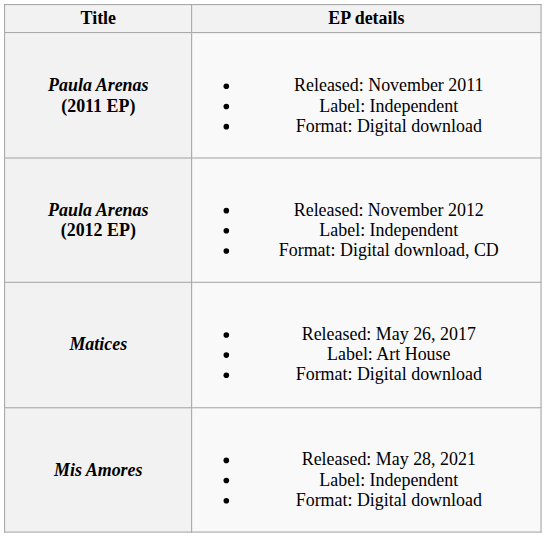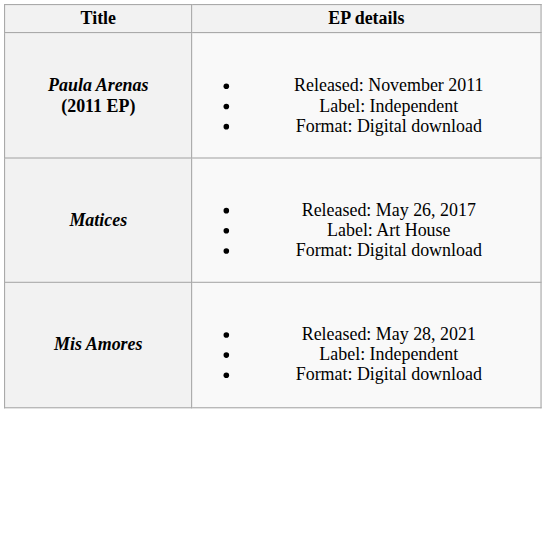 <table class="wikitable" style="text-align:center;">
 <tr>
 <th scope="col" style="width:10em;">Title</th>
 <th scope="col" style="width:19em;">EP details</th>
 </tr>
 <tr>
 <th scope="row"><strong><em>Paula Arenas</em></strong><br>(2011 EP)</th>
 <td><br><ul><li>Released: November 2011</li><li>Label: Independent</li><li>Format: Digital download</li></ul></td>
 </tr>
 <tr>
-<th scope="row"><strong><em>Paula Arenas</em></strong><br>(2012 EP)</th>
-<td><br><ul><li>Released: November 2012</li><li>Label: Independent</li><li>Format: Digital download, CD</li></ul></td>
-</tr>
-<tr>
 <th scope="row"><strong><em>Matices</em></strong></th>
 <td><br><ul><li>Released: May 26, 2017</li><li>Label: Art House</li><li>Format: Digital download</li></ul></td>
 </tr>
 <tr>
 <th scope="row"><strong><em>Mis Amores</em></strong></th>
 <td><br><ul><li>Released: May 28, 2021</li><li>Label: Independent</li><li>Format: Digital download</li></ul></td>
 </tr>
 </table>
